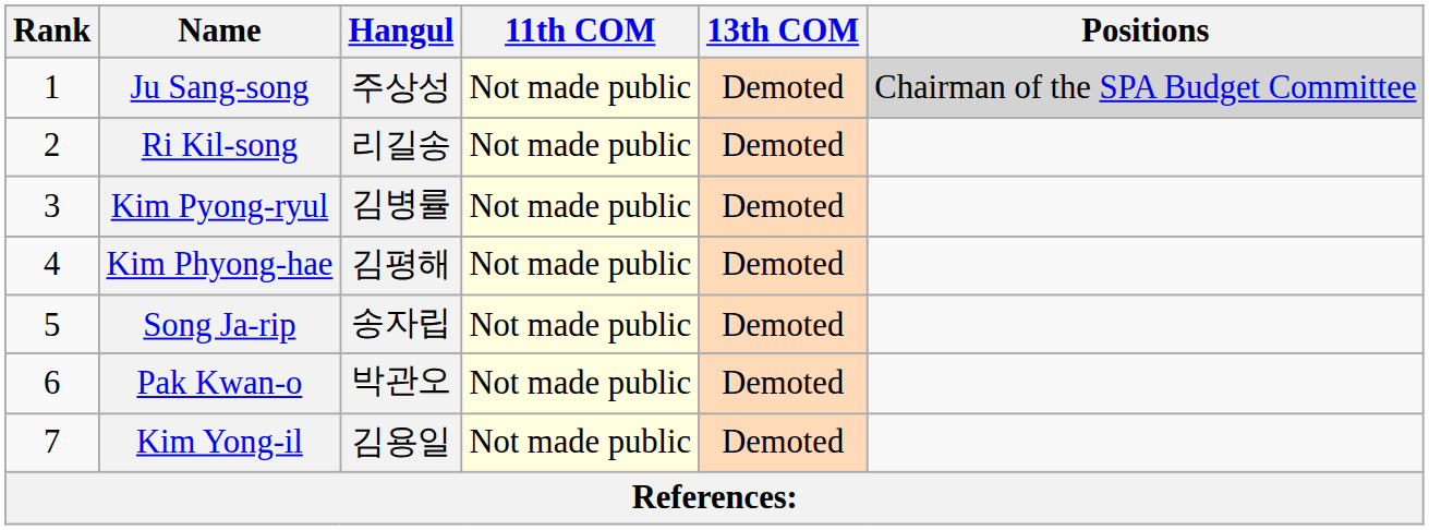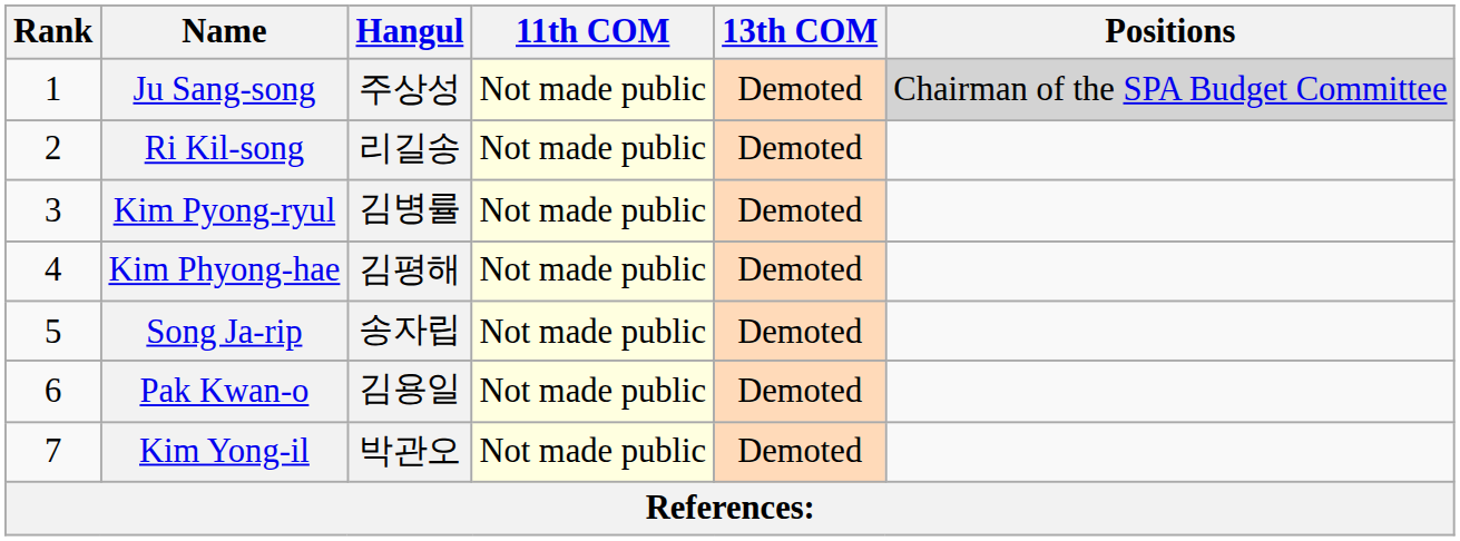 <table class="wikitable sortable">
 <tr>
 <th>Rank</th>
 <th>Name</th>
 <th class="unsortable"><a href='#'>Hangul</a></th>
 <th><a href='#'>11th COM</a></th>
 <th><a href='#'>13th COM</a></th>
 <th>Positions</th>
 </tr>
 <tr>
 <td align="center">1</td>
 <th align="center" scope="row" style="font-weight:normal;"><a href='#'>Ju Sang-song</a></th>
 <th align="center" scope="row" style="font-weight:normal;">주상성</th>
 <td data-sort-value="1" align="center" style="background: LightYellow">Not made public</td>
 <td style="background: PeachPuff" align="center">Demoted</td>
 <td style="background: lightgrey;">Chairman of the <a href='#'>SPA Budget Committee</a></td>
 </tr>
 <tr>
 <td align="center">2</td>
 <th align="center" scope="row" style="font-weight:normal;"><a href='#'>Ri Kil-song</a></th>
 <th align="center" scope="row" style="font-weight:normal;">리길송</th>
 <td data-sort-value="1" align="center" style="background: LightYellow">Not made public</td>
 <td style="background: PeachPuff" align="center">Demoted</td>
 <td></td>
 </tr>
 <tr>
 <td align="center">3</td>
 <th align="center" scope="row" style="font-weight:normal;"><a href='#'>Kim Pyong-ryul</a></th>
 <th align="center" scope="row" style="font-weight:normal;">김병률</th>
 <td data-sort-value="1" align="center" style="background: LightYellow">Not made public</td>
 <td style="background: PeachPuff" align="center">Demoted</td>
 <td></td>
 </tr>
 <tr>
 <td align="center">4</td>
 <th align="center" scope="row" style="font-weight:normal;"><a href='#'>Kim Phyong-hae</a></th>
 <th align="center" scope="row" style="font-weight:normal;">김평해</th>
 <td data-sort-value="1" align="center" style="background: LightYellow">Not made public</td>
 <td style="background: PeachPuff" align="center">Demoted</td>
 <td></td>
 </tr>
 <tr>
 <td align="center">5</td>
 <th align="center" scope="row" style="font-weight:normal;"><a href='#'>Song Ja-rip</a></th>
 <th align="center" scope="row" style="font-weight:normal;">송자립</th>
 <td data-sort-value="1" align="center" style="background: LightYellow">Not made public</td>
 <td style="background: PeachPuff" align="center">Demoted</td>
 <td></td>
 </tr>
 <tr>
 <td align="center">6</td>
 <th align="center" scope="row" style="font-weight:normal;"><a href='#'>Pak Kwan-o</a></th>
-<th align="center" scope="row" style="font-weight:normal;">박관오</th>
+<th align="center" scope="row" style="font-weight:normal;">김용일</th>
 <td data-sort-value="1" align="center" style="background: LightYellow">Not made public</td>
 <td style="background: PeachPuff" align="center">Demoted</td>
 <td></td>
 </tr>
 <tr>
 <td align="center">7</td>
 <th align="center" scope="row" style="font-weight:normal;"><a href='#'>Kim Yong-il</a></th>
-<th align="center" scope="row" style="font-weight:normal;">김용일</th>
+<th align="center" scope="row" style="font-weight:normal;">박관오</th>
 <td data-sort-value="1" align="center" style="background: LightYellow">Not made public</td>
 <td style="background: PeachPuff" align="center">Demoted</td>
 <td></td>
 </tr>
 <tr>
 <th colspan="6" unsortable><strong>References:</strong><br></th>
 </tr>
 </table>
